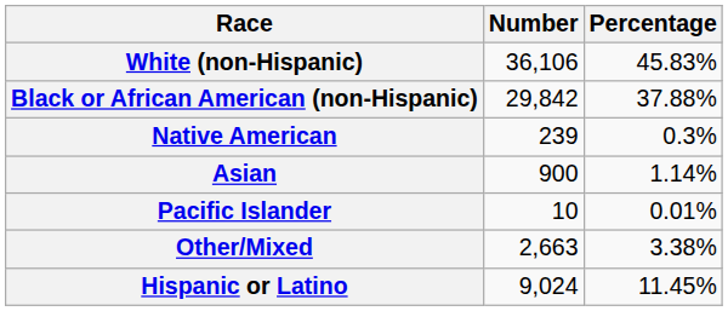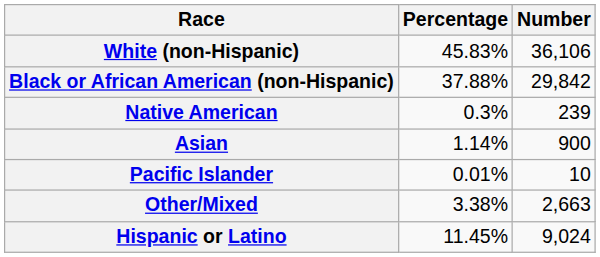 <table class="wikitable" style="text-align:right">
 <tr>
 <th scope="col">Race</th>
+<th scope="col">Percentage</th>
 <th scope="col">Number</th>
-<th scope="col">Percentage</th>
 </tr>
 <tr>
 <th scope="row"><a href='#'>White</a> (non-Hispanic)</th>
+<td>45.83%</td>
 <td>36,106</td>
-<td>45.83%</td>
 </tr>
 <tr>
 <th scope="row"><a href='#'>Black or African American</a> (non-Hispanic)</th>
+<td>37.88%</td>
 <td>29,842</td>
-<td>37.88%</td>
 </tr>
 <tr>
 <th scope="row"><a href='#'>Native American</a></th>
+<td>0.3%</td>
 <td>239</td>
-<td>0.3%</td>
 </tr>
 <tr>
 <th scope="row"><a href='#'>Asian</a></th>
+<td>1.14%</td>
 <td>900</td>
-<td>1.14%</td>
 </tr>
 <tr>
 <th scope="row"><a href='#'>Pacific Islander</a></th>
+<td>0.01%</td>
 <td>10</td>
-<td>0.01%</td>
 </tr>
 <tr>
 <th scope="row"><a href='#'>Other/Mixed</a></th>
+<td>3.38%</td>
 <td>2,663</td>
-<td>3.38%</td>
 </tr>
 <tr>
 <th scope="row"><a href='#'>Hispanic</a> or <a href='#'>Latino</a></th>
+<td>11.45%</td>
 <td>9,024</td>
-<td>11.45%</td>
 </tr>
 </table>
